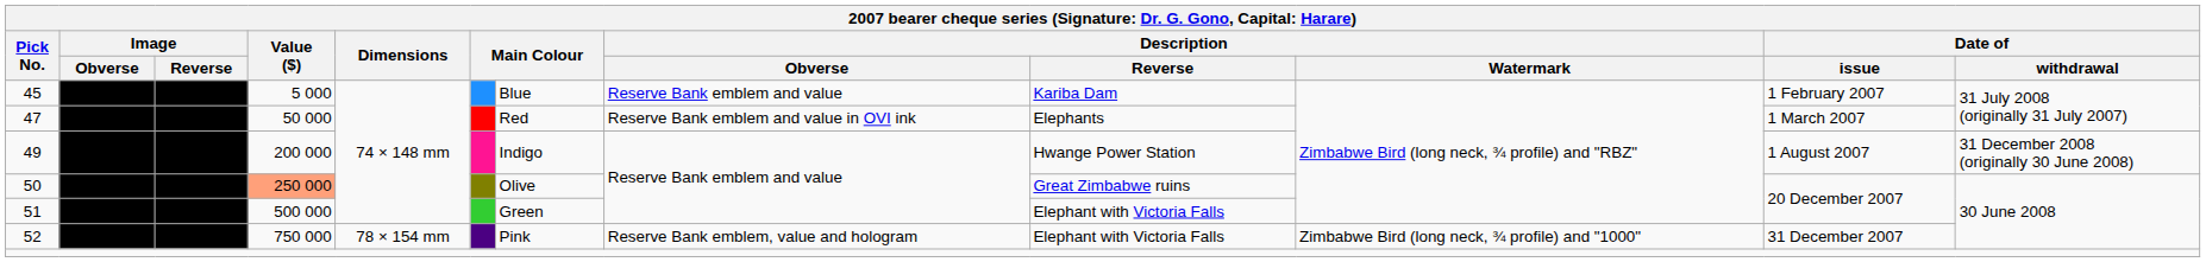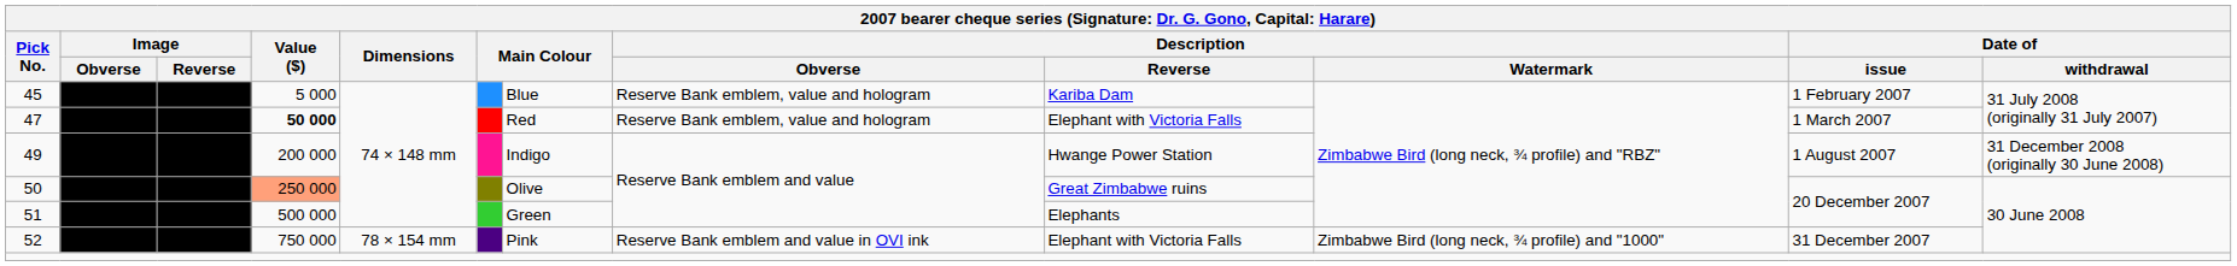 <table class="wikitable" style="font-size:90%;width:100%">
 <tr>
 <th colspan="12">2007 bearer cheque series (Signature: <a href='#'>Dr. G. Gono</a>, Capital: <a href='#'>Harare</a>)</th>
 </tr>
 <tr>
 <th rowspan="2"><a href='#'>Pick</a><br>No.</th>
 <th colspan="2">Image</th>
 <th rowspan="2">Value<br>($)</th>
 <th rowspan="2">Dimensions</th>
 <th rowspan=2 colspan=2>Main Colour</th>
 <th colspan="3">Description</th>
 <th colspan="3">Date of</th>
 </tr>
 <tr>
 <th>Obverse</th>
 <th>Reverse</th>
 <th>Obverse</th>
 <th>Reverse</th>
 <th>Watermark</th>
 <th>issue</th>
 <th>withdrawal</th>
 </tr>
 <tr>
 <td align="center">45</td>
 <td align="right" bgcolor=#000></td>
 <td bgcolor=#000></td>
 <td align="right">5 000</td>
 <td align="center" rowspan="5">74 × 148 mm</td>
 <td bgcolor=#1E90FF> </td>
 <td>Blue</td>
-<td><a href='#'>Reserve Bank</a> emblem and value</td>
+<td>Reserve Bank emblem, value and hologram</td>
 <td><a href='#'>Kariba Dam</a></td>
 <td rowspan="5"><a href='#'>Zimbabwe Bird</a> (long neck, ¾ profile) and "RBZ"</td>
 <td>1 February 2007</td>
 <td rowspan="2">31 July 2008<br>(originally 31 July 2007)</td>
 </tr>
 <tr>
 <td align="center">47</td>
 <td align="right" bgcolor=#000></td>
 <td bgcolor=#000></td>
-<td align="right">50 000</td>
+<td align="right"><strong>50 000</strong></td>
 <td bgcolor=#FF0000> </td>
 <td>Red</td>
-<td>Reserve Bank emblem and value in <a href='#'>OVI</a> ink</td>
-<td align="left">Elephants</td>
+<td>Reserve Bank emblem, value and hologram</td>
+<td>Elephant with <a href='#'>Victoria Falls</a></td>
 <td>1 March 2007</td>
 </tr>
 <tr>
 <td align="center">49</td>
 <td align="right" bgcolor=#000></td>
 <td bgcolor=#000></td>
 <td align="right">200 000</td>
 <td bgcolor=#FF1493> </td>
 <td>Indigo</td>
 <td rowspan="3">Reserve Bank emblem and value</td>
 <td>Hwange Power Station</td>
 <td>1 August 2007</td>
 <td>31 December 2008<br>(originally 30 June 2008)</td>
 </tr>
 <tr>
 <td align="center">50</td>
 <td align="right" bgcolor=#000></td>
 <td bgcolor=#000></td>
 <td align="right" style="background: lightsalmon;">250 000</td>
 <td bgcolor=#808000> </td>
 <td>Olive</td>
 <td><a href='#'>Great Zimbabwe</a> ruins</td>
 <td rowspan="2">20 December 2007</td>
 <td rowspan="3">30 June 2008</td>
 </tr>
 <tr>
 <td align="center">51</td>
 <td align="right" bgcolor=#000></td>
 <td bgcolor=#000></td>
 <td align="right">500 000</td>
 <td bgcolor=#32CD32> </td>
 <td>Green</td>
-<td>Elephant with <a href='#'>Victoria Falls</a></td>
+<td align="left">Elephants</td>
 </tr>
 <tr>
 <td align="center">52</td>
 <td bgcolor="#000000"></td>
 <td bgcolor="#000000"></td>
 <td align="right">750 000</td>
 <td align="center">78 × 154 mm</td>
 <td bgcolor=Indigo> </td>
 <td>Pink</td>
-<td>Reserve Bank emblem, value and hologram</td>
+<td>Reserve Bank emblem and value in <a href='#'>OVI</a> ink</td>
 <td>Elephant with Victoria Falls</td>
 <td>Zimbabwe Bird (long neck, ¾ profile) and "1000"</td>
 <td>31 December 2007</td>
 </tr>
 <tr>
 <td colspan="12"></td>
 </tr>
 </table>
